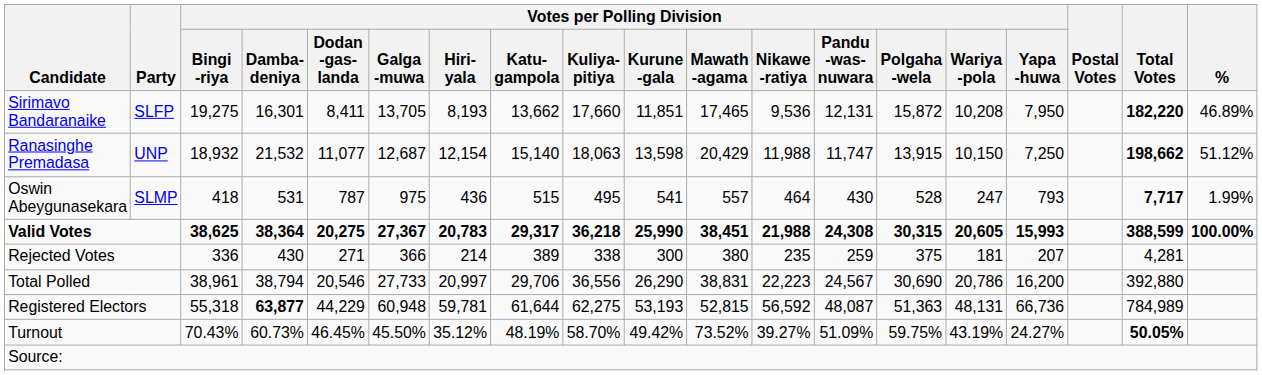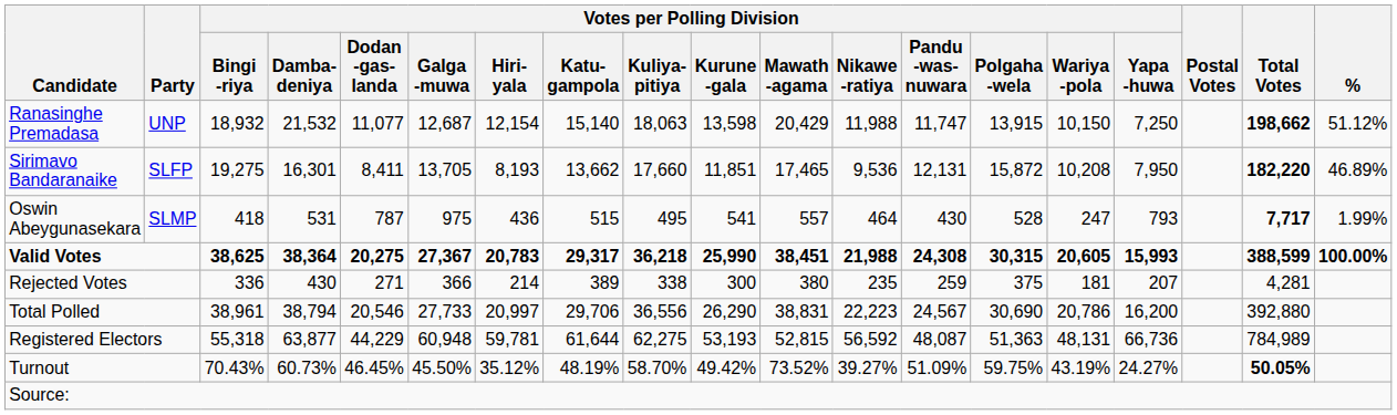 <table class="wikitable" border="1" style="text-align:right;">
 <tr>
 <th align=left valign=bottom rowspan=2 width="180">Candidate</th>
 <th align=left valign=bottom rowspan=2 width="40">Party</th>
 <th colspan=14>Votes per Polling Division</th>
 <th align=center valign=bottom rowspan=2 width="50">Postal<br>Votes</th>
 <th align=center valign=bottom rowspan=2 width="50">Total Votes</th>
 <th align=center valign=bottom rowspan=2 width="50">%</th>
 </tr>
 <tr>
 <th align=center valign=bottom width="50">Bingi<br>-riya</th>
 <th align=center valign=bottom width="50">Damba-<br>deniya</th>
 <th align=center valign=bottom width="50">Dodan<br>-gas-<br>landa</th>
 <th align=center valign=bottom width="50">Galga<br>-muwa</th>
 <th align=center valign=bottom width="50">Hiri-<br>yala</th>
 <th align=center valign=bottom width="50">Katu-<br>gampola</th>
 <th align=center valign=bottom width="50">Kuliya-<br>pitiya</th>
 <th align=center valign=bottom width="50">Kurune<br>-gala</th>
 <th align=center valign=bottom width="50">Mawath<br>-agama</th>
 <th align=center valign=bottom width="50">Nikawe<br>-ratiya</th>
 <th align=center valign=bottom width="50">Pandu<br>-was-<br>nuwara</th>
 <th align=center valign=bottom width="50">Polgaha<br>-wela</th>
 <th align=center valign=bottom width="50">Wariya<br>-pola</th>
 <th align=center valign=bottom width="50">Yapa<br>-huwa</th>
 </tr>
 <tr>
+<td align=left><a href='#'>Ranasinghe Premadasa</a></td>
+<td align=left><a href='#'>UNP</a></td>
+<td>18,932</td>
+<td>21,532</td>
+<td>11,077</td>
+<td>12,687</td>
+<td>12,154</td>
+<td>15,140</td>
+<td>18,063</td>
+<td>13,598</td>
+<td>20,429</td>
+<td>11,988</td>
+<td>11,747</td>
+<td>13,915</td>
+<td>10,150</td>
+<td>7,250</td>
+<td></td>
+<td><strong>198,662</strong></td>
+<td>51.12%</td>
+</tr>
+<tr>
 <td align=left><a href='#'>Sirimavo Bandaranaike</a></td>
 <td align=left><a href='#'>SLFP</a></td>
 <td>19,275</td>
 <td>16,301</td>
 <td>8,411</td>
 <td>13,705</td>
 <td>8,193</td>
 <td>13,662</td>
 <td>17,660</td>
 <td>11,851</td>
 <td>17,465</td>
 <td>9,536</td>
 <td>12,131</td>
 <td>15,872</td>
 <td>10,208</td>
 <td>7,950</td>
 <td></td>
 <td><strong>182,220</strong></td>
 <td>46.89%</td>
-</tr>
-<tr>
-<td align=left><a href='#'>Ranasinghe Premadasa</a></td>
-<td align=left><a href='#'>UNP</a></td>
-<td>18,932</td>
-<td>21,532</td>
-<td>11,077</td>
-<td>12,687</td>
-<td>12,154</td>
-<td>15,140</td>
-<td>18,063</td>
-<td>13,598</td>
-<td>20,429</td>
-<td>11,988</td>
-<td>11,747</td>
-<td>13,915</td>
-<td>10,150</td>
-<td>7,250</td>
-<td></td>
-<td><strong>198,662</strong></td>
-<td>51.12%</td>
 </tr>
 <tr>
 <td align=left>Oswin Abeygunasekara</td>
 <td align=left><a href='#'>SLMP</a></td>
 <td>418</td>
 <td>531</td>
 <td>787</td>
 <td>975</td>
 <td>436</td>
 <td>515</td>
 <td>495</td>
 <td>541</td>
 <td>557</td>
 <td>464</td>
 <td>430</td>
 <td>528</td>
 <td>247</td>
 <td>793</td>
 <td></td>
 <td><strong>7,717</strong></td>
 <td>1.99%</td>
 </tr>
 <tr>
 <td align=left colspan=2><strong>Valid Votes</strong></td>
 <td><strong>38,625</strong></td>
 <td><strong>38,364</strong></td>
 <td><strong>20,275</strong></td>
 <td><strong>27,367</strong></td>
 <td><strong>20,783</strong></td>
 <td><strong>29,317</strong></td>
 <td><strong>36,218</strong></td>
 <td><strong>25,990</strong></td>
 <td><strong>38,451</strong></td>
 <td><strong>21,988</strong></td>
 <td><strong>24,308</strong></td>
 <td><strong>30,315</strong></td>
 <td><strong>20,605</strong></td>
 <td><strong>15,993</strong></td>
 <td></td>
 <td><strong>388,599</strong></td>
 <td><strong>100.00%</strong></td>
 </tr>
 <tr>
 <td align=left colspan=2>Rejected Votes</td>
 <td>336</td>
 <td>430</td>
 <td>271</td>
 <td>366</td>
 <td>214</td>
 <td>389</td>
 <td>338</td>
 <td>300</td>
 <td>380</td>
 <td>235</td>
 <td>259</td>
 <td>375</td>
 <td>181</td>
 <td>207</td>
 <td></td>
 <td>4,281</td>
 <td></td>
 </tr>
 <tr>
 <td align=left colspan=2>Total Polled</td>
 <td>38,961</td>
 <td>38,794</td>
 <td>20,546</td>
 <td>27,733</td>
 <td>20,997</td>
 <td>29,706</td>
 <td>36,556</td>
 <td>26,290</td>
 <td>38,831</td>
 <td>22,223</td>
 <td>24,567</td>
 <td>30,690</td>
 <td>20,786</td>
 <td>16,200</td>
 <td></td>
 <td>392,880</td>
 <td></td>
 </tr>
 <tr>
 <td align=left colspan=2>Registered Electors</td>
 <td>55,318</td>
-<td><strong>63,877</strong></td>
+<td>63,877</td>
 <td>44,229</td>
 <td>60,948</td>
 <td>59,781</td>
 <td>61,644</td>
 <td>62,275</td>
 <td>53,193</td>
 <td>52,815</td>
 <td>56,592</td>
 <td>48,087</td>
 <td>51,363</td>
 <td>48,131</td>
 <td>66,736</td>
 <td></td>
 <td>784,989</td>
 <td></td>
 </tr>
 <tr>
 <td align=left colspan=2>Turnout</td>
 <td>70.43%</td>
 <td>60.73%</td>
 <td>46.45%</td>
 <td>45.50%</td>
 <td>35.12%</td>
 <td>48.19%</td>
 <td>58.70%</td>
 <td>49.42%</td>
 <td>73.52%</td>
 <td>39.27%</td>
 <td>51.09%</td>
 <td>59.75%</td>
 <td>43.19%</td>
 <td>24.27%</td>
 <td></td>
 <td><strong>50.05%</strong></td>
 <td></td>
 </tr>
 <tr>
 <td align=left colspan=19>Source:</td>
 </tr>
 </table>
